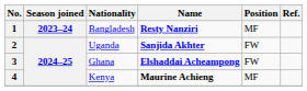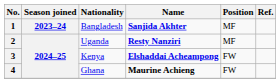 <table class="wikitable" style="font-size:85%">
 <tr>
 <th>No.</th>
 <th>Season joined</th>
 <th>Nationality</th>
 <th>Name</th>
 <th>Position</th>
 <th>Ref.</th>
 </tr>
 <tr>
 <th>1</th>
 <th rowspan=1><a href='#'>2023–24</a></th>
 <td> <a href='#'>Bangladesh</a></td>
-<td><strong><a href='#'>Resty Nanziri</a></strong></td>
+<td><strong><a href='#'>Sanjida Akhter</a></strong></td>
 <td>MF</td>
 <td></td>
 </tr>
 <tr>
 <th>2</th>
 <th rowspan=3><a href='#'>2024–25</a></th>
 <td> <a href='#'>Uganda</a></td>
-<td><strong><a href='#'>Sanjida Akhter</a></strong></td>
-<td>FW</td>
+<td><strong><a href='#'>Resty Nanziri</a></strong></td>
+<td>MF</td>
 <td></td>
 </tr>
 <tr>
 <th>3</th>
-<td> <a href='#'>Ghana</a></td>
+<td> <a href='#'>Kenya</a></td>
 <td><strong><a href='#'>Elshaddai Acheampong</a></strong></td>
 <td>FW</td>
 <td></td>
 </tr>
 <tr>
 <th>4</th>
-<td> <a href='#'>Kenya</a></td>
+<td> <a href='#'>Ghana</a></td>
 <td><strong>Maurine Achieng</strong></td>
-<td>MF</td>
+<td>FW</td>
 <td></td>
 </tr>
 <tr>
 </tr>
 </table>
